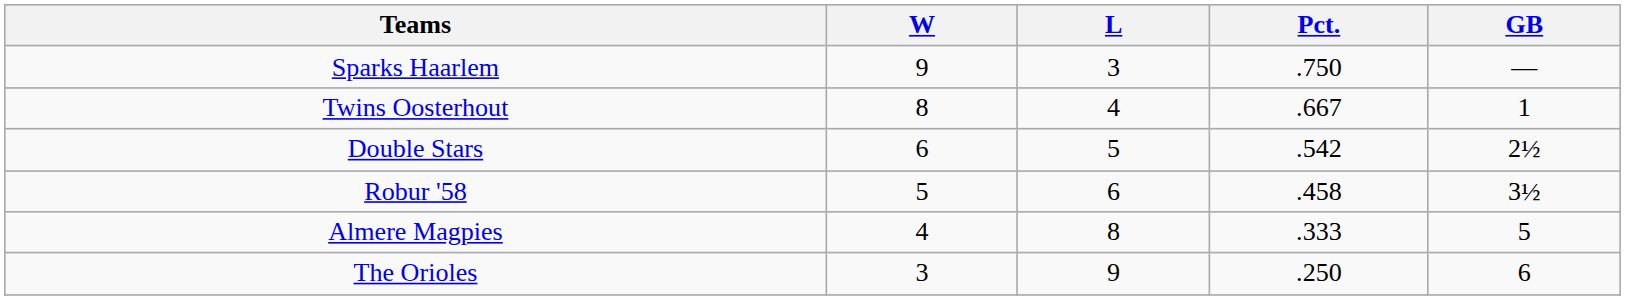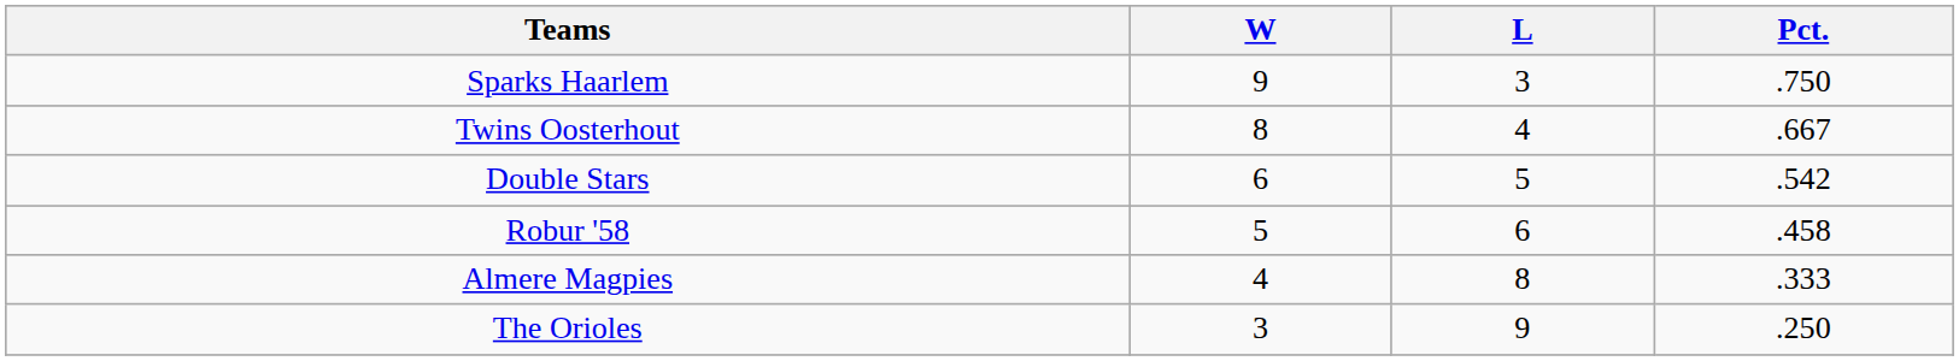 <table class="wikitable" width="50%" style="text-align:center;">
 <tr>
 <th width="30%">Teams</th>
 <th width="7%"><a href='#'>W</a></th>
 <th width="7%"><a href='#'>L</a></th>
 <th width="8%"><a href='#'>Pct.</a></th>
-<th width="7%"><a href='#'>GB</a></th>
 </tr>
 <tr>
 <td><a href='#'>Sparks Haarlem</a></td>
 <td>9</td>
 <td>3</td>
 <td>.750</td>
-<td>—</td>
 </tr>
 <tr>
 <td><a href='#'>Twins Oosterhout</a></td>
 <td>8</td>
 <td>4</td>
 <td>.667</td>
-<td>1</td>
 </tr>
 <tr>
 <td><a href='#'>Double Stars</a></td>
 <td>6</td>
 <td>5</td>
 <td>.542</td>
-<td>2½</td>
 </tr>
 <tr>
 <td><a href='#'>Robur '58</a></td>
 <td>5</td>
 <td>6</td>
 <td>.458</td>
-<td>3½</td>
 </tr>
 <tr>
 <td><a href='#'>Almere Magpies</a></td>
 <td>4</td>
 <td>8</td>
 <td>.333</td>
-<td>5</td>
 </tr>
 <tr>
 <td><a href='#'>The Orioles</a></td>
 <td>3</td>
 <td>9</td>
 <td>.250</td>
-<td>6</td>
 </tr>
 </table>
